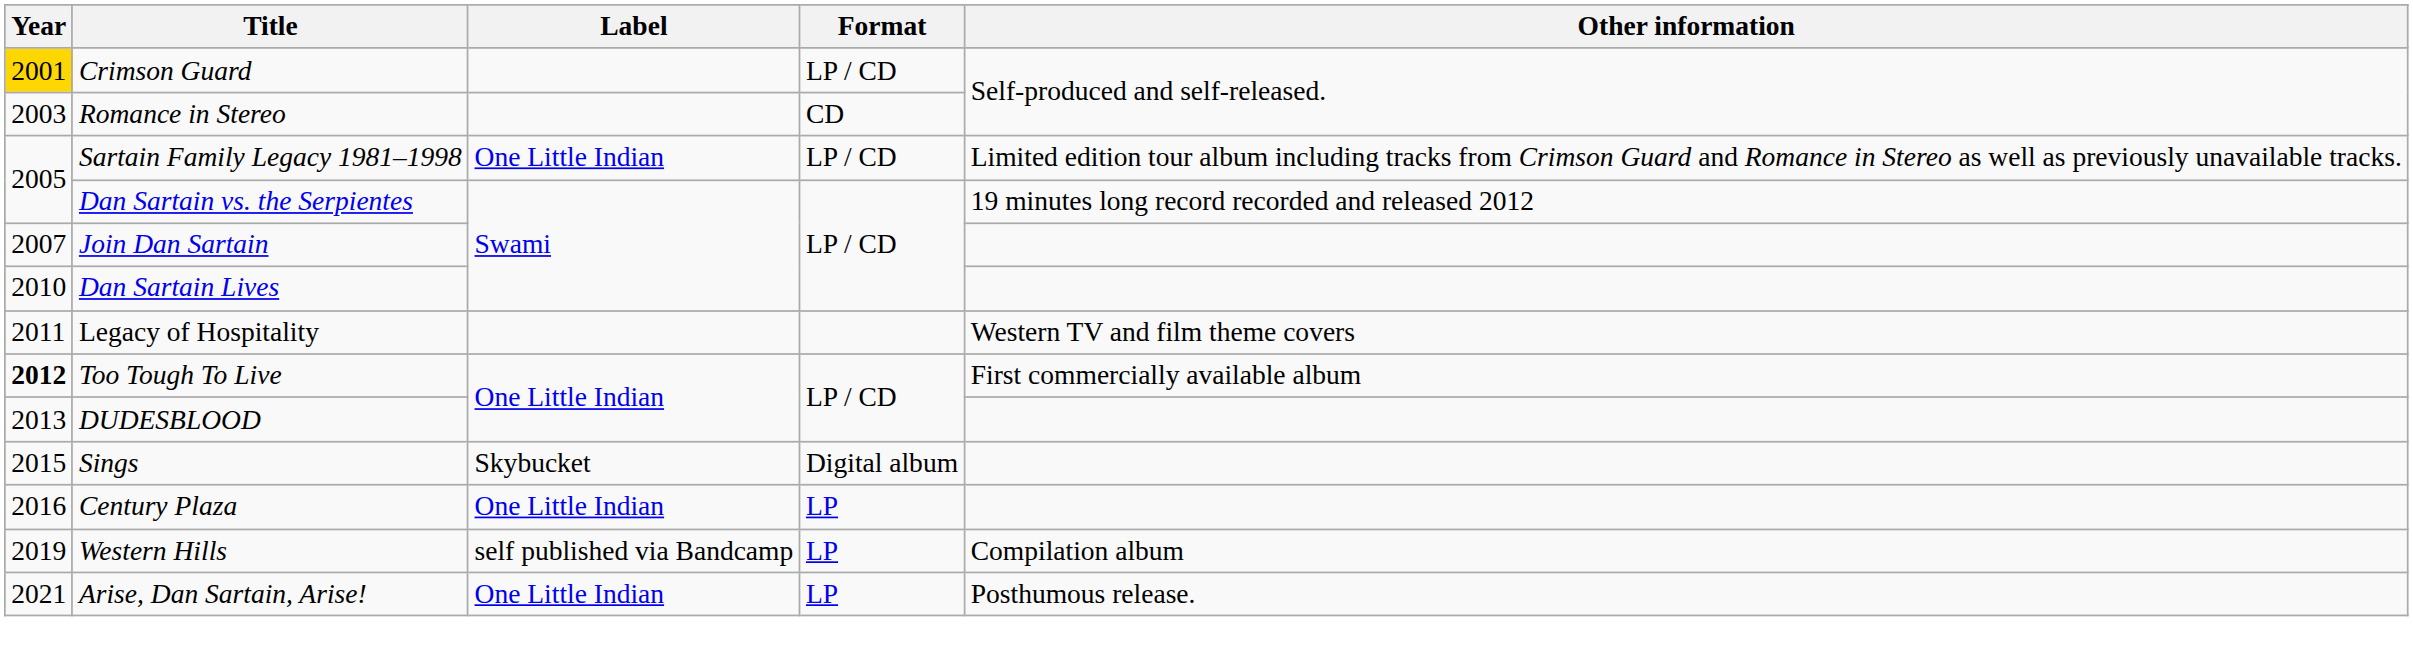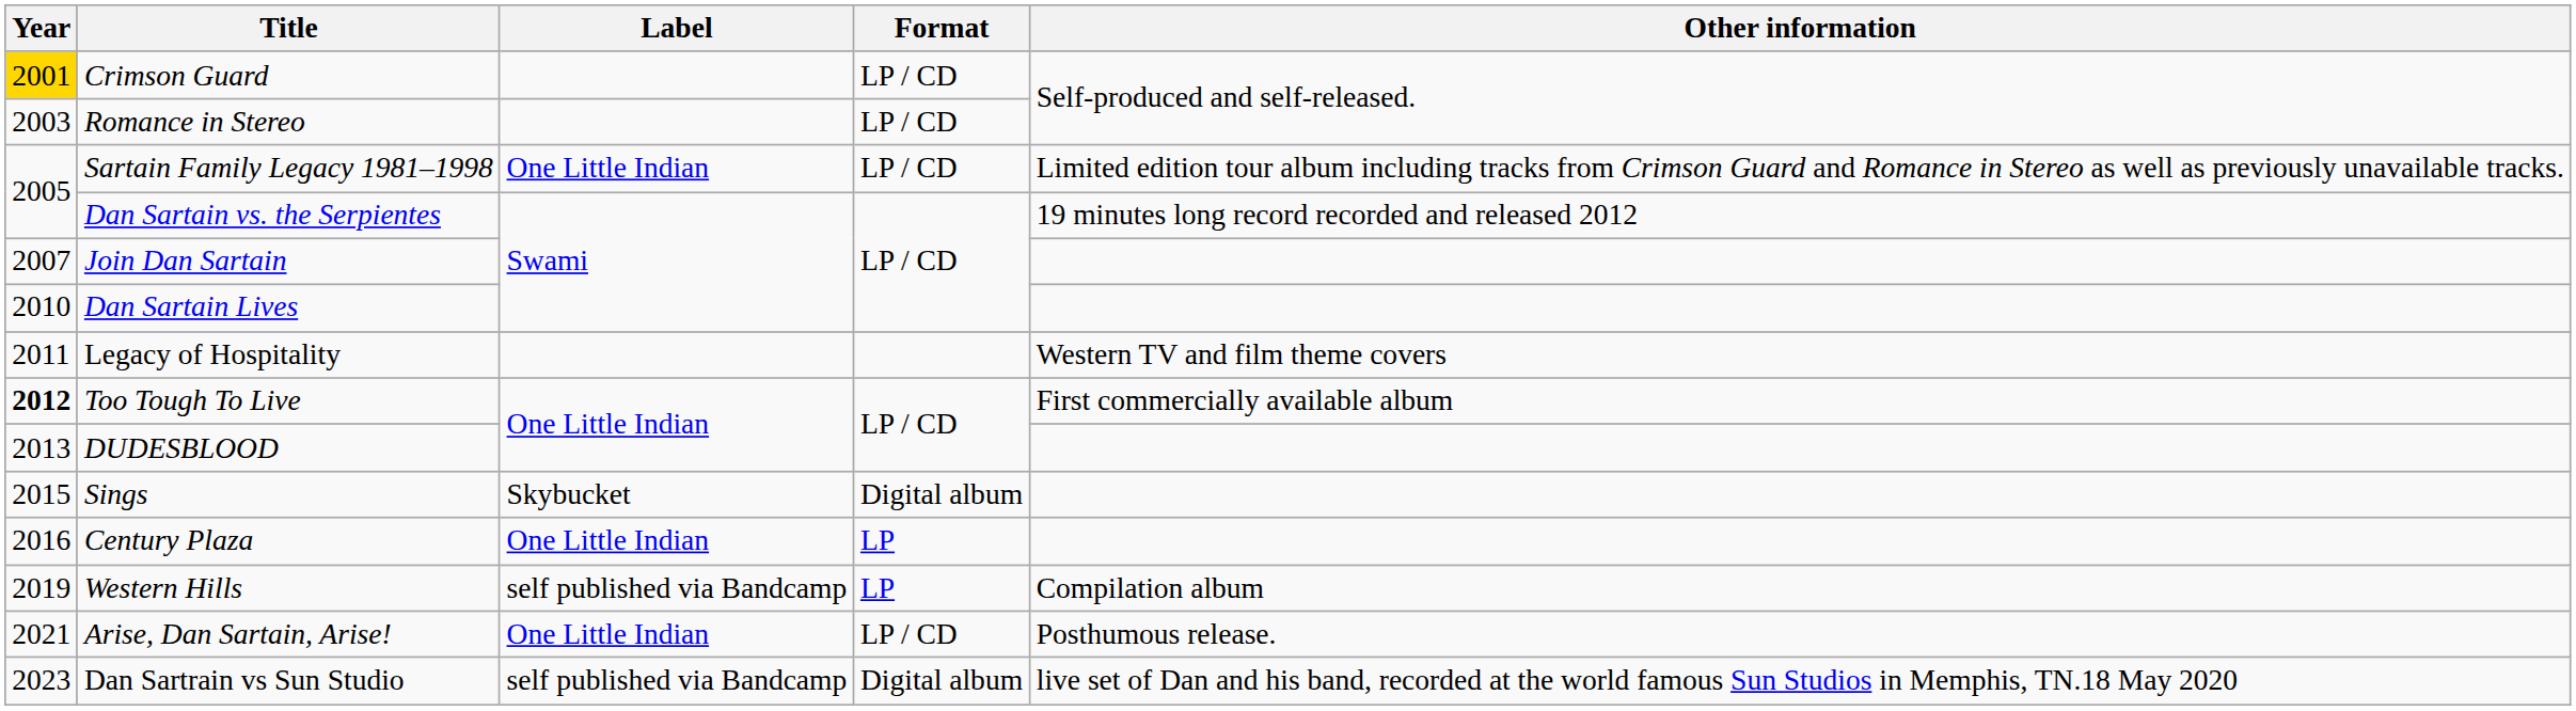 <table class="wikitable">
 <tr>
 <th>Year</th>
 <th>Title</th>
 <th>Label</th>
 <th>Format</th>
 <th>Other information</th>
 </tr>
 <tr>
 <td style="background: gold;">2001</td>
 <td><em>Crimson Guard</em></td>
 <td></td>
 <td>LP / CD</td>
 <td style="text-align:left;" rowspan="2">Self-produced and self-released.</td>
 </tr>
 <tr>
 <td>2003</td>
 <td><em>Romance in Stereo</em></td>
 <td></td>
-<td>CD</td>
+<td>LP / CD</td>
 </tr>
 <tr>
 <td style="text-align:left;" rowspan="2">2005</td>
 <td><em>Sartain Family Legacy 1981–1998</em></td>
 <td><a href='#'>One Little Indian</a></td>
 <td>LP / CD</td>
 <td>Limited edition tour album including tracks from <em>Crimson Guard</em> and <em>Romance in Stereo</em> as well as previously unavailable tracks.</td>
 </tr>
 <tr>
 <td><em><a href='#'>Dan Sartain vs. the Serpientes</a></em></td>
 <td style="text-align:left;" rowspan="3"><a href='#'>Swami</a></td>
 <td style="text-align:left;" rowspan="3">LP / CD</td>
 <td>19 minutes long record recorded and released 2012</td>
 </tr>
 <tr>
 <td>2007</td>
 <td><em><a href='#'>Join Dan Sartain</a></em></td>
 <td></td>
 </tr>
 <tr>
 <td>2010</td>
 <td><em><a href='#'>Dan Sartain Lives</a></em></td>
 <td></td>
 </tr>
 <tr>
 <td>2011</td>
 <td>Legacy of Hospitality</td>
 <td style="text-align:left;"></td>
 <td style="text-align:left;"></td>
 <td>Western TV and film theme covers</td>
 </tr>
 <tr>
 <td><strong>2012</strong></td>
 <td><em>Too Tough To Live</em></td>
 <td rowspan="2" style="text-align:left;"><a href='#'>One Little Indian</a></td>
 <td rowspan="2" style="text-align:left;">LP / CD</td>
 <td>First commercially available album</td>
 </tr>
 <tr>
 <td>2013</td>
 <td><em>DUDESBLOOD</em></td>
 <td style="text-align:left;"></td>
 </tr>
 <tr>
 <td>2015</td>
 <td><em>Sings</em></td>
 <td>Skybucket</td>
 <td>Digital album</td>
 <td></td>
 </tr>
 <tr>
 <td>2016</td>
 <td><em>Century Plaza</em></td>
 <td><a href='#'>One Little Indian</a></td>
 <td><a href='#'>LP</a></td>
 <td></td>
 </tr>
 <tr>
 <td>2019</td>
 <td><em>Western Hills</em></td>
 <td>self published via Bandcamp</td>
 <td><a href='#'>LP</a></td>
 <td>Compilation album</td>
 </tr>
 <tr>
 <td>2021</td>
 <td><em>Arise, Dan Sartain, Arise!</em></td>
 <td><a href='#'>One Little Indian</a></td>
-<td><a href='#'>LP</a></td>
+<td>LP / CD</td>
 <td>Posthumous release.</td>
 </tr>
+<tr>
+<td>2023</td>
+<td>Dan Sartrain vs Sun Studio</td>
+<td>self published via Bandcamp</td>
+<td>Digital album</td>
+<td> live set of Dan and his band, recorded at the world famous <a href='#'>Sun Studios</a> in Memphis, TN.18 May 2020</td>
+</tr>
 </table>
